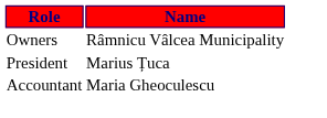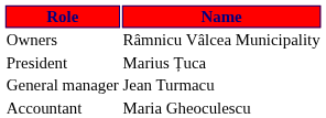 <table class="toccolours">
 <tr>
 <th style="background:#FF0000;color:#000080;border:1px solid #000080;">Role</th>
 <th style="background:#FF0000;color:#000080;border:1px solid #000080;">Name</th>
 </tr>
 <tr>
 <td>Owners</td>
 <td> Râmnicu Vâlcea Municipality</td>
 </tr>
 <tr>
 <td>President</td>
 <td> Marius Țuca</td>
 </tr>
 <tr>
+<td>General manager</td>
+<td> Jean Turmacu</td>
+</tr>
+<tr>
 <td>Accountant</td>
 <td> Maria Gheoculescu</td>
 </tr>
 </table>
